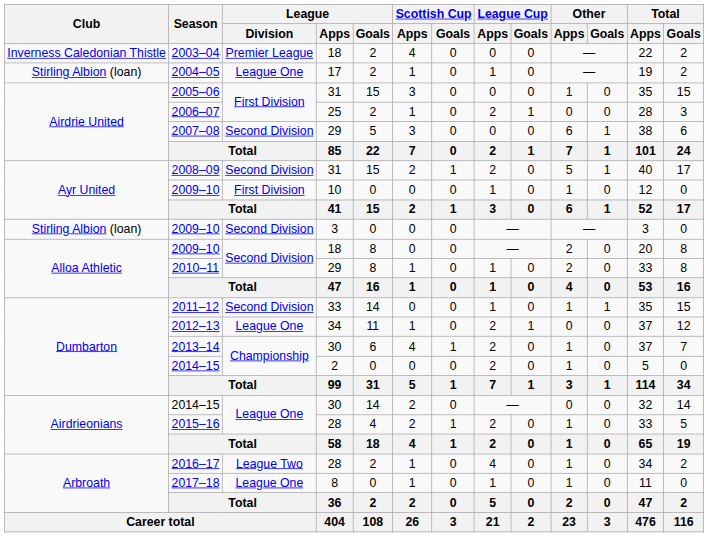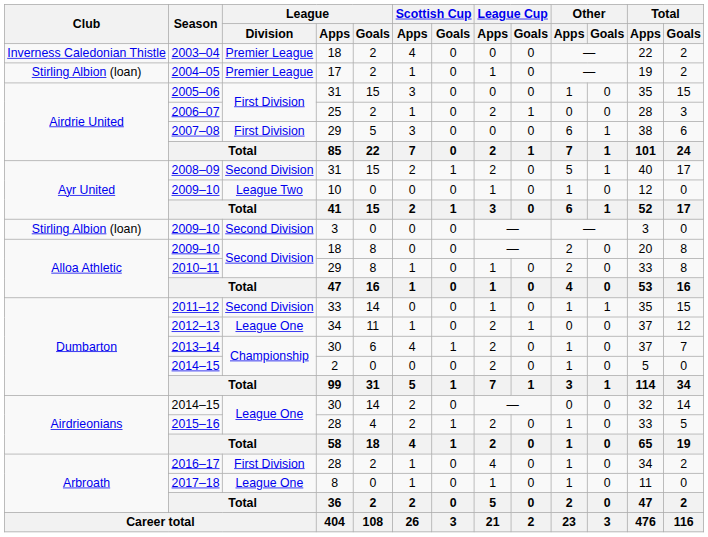 <table class="wikitable" style="text-align:center">
 <tr>
 <th rowspan="2">Club</th>
 <th rowspan="2">Season</th>
 <th colspan="3">League</th>
 <th colspan="2"><a href='#'>Scottish Cup</a></th>
 <th colspan="2"><a href='#'>League Cup</a></th>
 <th colspan="2">Other</th>
 <th colspan="2">Total</th>
 </tr>
 <tr>
 <th>Division</th>
 <th>Apps</th>
 <th>Goals</th>
 <th>Apps</th>
 <th>Goals</th>
 <th>Apps</th>
 <th>Goals</th>
 <th>Apps</th>
 <th>Goals</th>
 <th>Apps</th>
 <th>Goals</th>
 </tr>
 <tr>
 <td><a href='#'>Inverness Caledonian Thistle</a></td>
 <td><a href='#'>2003–04</a></td>
 <td><a href='#'>Premier League</a></td>
 <td>18</td>
 <td>2</td>
 <td>4</td>
 <td>0</td>
 <td>0</td>
 <td>0</td>
 <td colspan="2">—</td>
 <td>22</td>
 <td>2</td>
 </tr>
 <tr>
 <td><a href='#'>Stirling Albion</a> (loan)</td>
 <td><a href='#'>2004–05</a></td>
-<td><a href='#'>League One</a></td>
+<td><a href='#'>Premier League</a></td>
 <td>17</td>
 <td>2</td>
 <td>1</td>
 <td>0</td>
 <td>1</td>
 <td>0</td>
 <td colspan="2">—</td>
 <td>19</td>
 <td>2</td>
 </tr>
 <tr>
 <td rowspan="4"><a href='#'>Airdrie United</a></td>
 <td><a href='#'>2005–06</a></td>
 <td rowspan="2"><a href='#'>First Division</a></td>
 <td>31</td>
 <td>15</td>
 <td>3</td>
 <td>0</td>
 <td>0</td>
 <td>0</td>
 <td>1</td>
 <td>0</td>
 <td>35</td>
 <td>15</td>
 </tr>
 <tr>
 <td><a href='#'>2006–07</a></td>
 <td>25</td>
 <td>2</td>
 <td>1</td>
 <td>0</td>
 <td>2</td>
 <td>1</td>
 <td>0</td>
 <td>0</td>
 <td>28</td>
 <td>3</td>
 </tr>
 <tr>
 <td><a href='#'>2007–08</a></td>
-<td><a href='#'>Second Division</a></td>
+<td><a href='#'>First Division</a></td>
 <td>29</td>
 <td>5</td>
 <td>3</td>
 <td>0</td>
 <td>0</td>
 <td>0</td>
 <td>6</td>
 <td>1</td>
 <td>38</td>
 <td>6</td>
 </tr>
 <tr>
 <th colspan="2">Total</th>
 <th>85</th>
 <th>22</th>
 <th>7</th>
 <th>0</th>
 <th>2</th>
 <th>1</th>
 <th>7</th>
 <th>1</th>
 <th>101</th>
 <th>24</th>
 </tr>
 <tr>
 <td rowspan="3"><a href='#'>Ayr United</a></td>
 <td><a href='#'>2008–09</a></td>
 <td><a href='#'>Second Division</a></td>
 <td>31</td>
 <td>15</td>
 <td>2</td>
 <td>1</td>
 <td>2</td>
 <td>0</td>
 <td>5</td>
 <td>1</td>
 <td>40</td>
 <td>17</td>
 </tr>
 <tr>
 <td><a href='#'>2009–10</a></td>
-<td><a href='#'>First Division</a></td>
+<td><a href='#'>League Two</a></td>
 <td>10</td>
 <td>0</td>
 <td>0</td>
 <td>0</td>
 <td>1</td>
 <td>0</td>
 <td>1</td>
 <td>0</td>
 <td>12</td>
 <td>0</td>
 </tr>
 <tr>
 <th colspan="2">Total</th>
 <th>41</th>
 <th>15</th>
 <th>2</th>
 <th>1</th>
 <th>3</th>
 <th>0</th>
 <th>6</th>
 <th>1</th>
 <th>52</th>
 <th>17</th>
 </tr>
 <tr>
 <td><a href='#'>Stirling Albion</a> (loan)</td>
 <td><a href='#'>2009–10</a></td>
 <td><a href='#'>Second Division</a></td>
 <td>3</td>
 <td>0</td>
 <td>0</td>
 <td>0</td>
 <td colspan="2">—</td>
 <td colspan="2">—</td>
 <td>3</td>
 <td>0</td>
 </tr>
 <tr>
 <td rowspan="3"><a href='#'>Alloa Athletic</a></td>
 <td><a href='#'>2009–10</a></td>
 <td rowspan="2"><a href='#'>Second Division</a></td>
 <td>18</td>
 <td>8</td>
 <td>0</td>
 <td>0</td>
 <td colspan="2">—</td>
 <td>2</td>
 <td>0</td>
 <td>20</td>
 <td>8</td>
 </tr>
 <tr>
 <td><a href='#'>2010–11</a></td>
 <td>29</td>
 <td>8</td>
 <td>1</td>
 <td>0</td>
 <td>1</td>
 <td>0</td>
 <td>2</td>
 <td>0</td>
 <td>33</td>
 <td>8</td>
 </tr>
 <tr>
 <th colspan="2">Total</th>
 <th>47</th>
 <th>16</th>
 <th>1</th>
 <th>0</th>
 <th>1</th>
 <th>0</th>
 <th>4</th>
 <th>0</th>
 <th>53</th>
 <th>16</th>
 </tr>
 <tr>
 <td rowspan="5"><a href='#'>Dumbarton</a></td>
 <td><a href='#'>2011–12</a></td>
 <td><a href='#'>Second Division</a></td>
 <td>33</td>
 <td>14</td>
 <td>0</td>
 <td>0</td>
 <td>1</td>
 <td>0</td>
 <td>1</td>
 <td>1</td>
 <td>35</td>
 <td>15</td>
 </tr>
 <tr>
 <td><a href='#'>2012–13</a></td>
 <td><a href='#'>League One</a></td>
 <td>34</td>
 <td>11</td>
 <td>1</td>
 <td>0</td>
 <td>2</td>
 <td>1</td>
 <td>0</td>
 <td>0</td>
 <td>37</td>
 <td>12</td>
 </tr>
 <tr>
 <td><a href='#'>2013–14</a></td>
 <td rowspan="2"><a href='#'>Championship</a></td>
 <td>30</td>
 <td>6</td>
 <td>4</td>
 <td>1</td>
 <td>2</td>
 <td>0</td>
 <td>1</td>
 <td>0</td>
 <td>37</td>
 <td>7</td>
 </tr>
 <tr>
 <td><a href='#'>2014–15</a></td>
 <td>2</td>
 <td>0</td>
 <td>0</td>
 <td>0</td>
 <td>2</td>
 <td>0</td>
 <td>1</td>
 <td>0</td>
 <td>5</td>
 <td>0</td>
 </tr>
 <tr>
 <th colspan="2">Total</th>
 <th>99</th>
 <th>31</th>
 <th>5</th>
 <th>1</th>
 <th>7</th>
 <th>1</th>
 <th>3</th>
 <th>1</th>
 <th>114</th>
 <th>34</th>
 </tr>
 <tr>
 <td rowspan="3"><a href='#'>Airdrieonians</a></td>
 <td>2014–15</td>
 <td rowspan="2"><a href='#'>League One</a></td>
 <td>30</td>
 <td>14</td>
 <td>2</td>
 <td>0</td>
 <td colspan="2">—</td>
 <td>0</td>
 <td>0</td>
 <td>32</td>
 <td>14</td>
 </tr>
 <tr>
 <td><a href='#'>2015–16</a></td>
 <td>28</td>
 <td>4</td>
 <td>2</td>
 <td>1</td>
 <td>2</td>
 <td>0</td>
 <td>1</td>
 <td>0</td>
 <td>33</td>
 <td>5</td>
 </tr>
 <tr>
 <th colspan="2">Total</th>
 <th>58</th>
 <th>18</th>
 <th>4</th>
 <th>1</th>
 <th>2</th>
 <th>0</th>
 <th>1</th>
 <th>0</th>
 <th>65</th>
 <th>19</th>
 </tr>
 <tr>
 <td rowspan="3"><a href='#'>Arbroath</a></td>
 <td><a href='#'>2016–17</a></td>
-<td><a href='#'>League Two</a></td>
+<td><a href='#'>First Division</a></td>
 <td>28</td>
 <td>2</td>
 <td>1</td>
 <td>0</td>
 <td>4</td>
 <td>0</td>
 <td>1</td>
 <td>0</td>
 <td>34</td>
 <td>2</td>
 </tr>
 <tr>
 <td><a href='#'>2017–18</a></td>
 <td><a href='#'>League One</a></td>
 <td>8</td>
 <td>0</td>
 <td>1</td>
 <td>0</td>
 <td>1</td>
 <td>0</td>
 <td>1</td>
 <td>0</td>
 <td>11</td>
 <td>0</td>
 </tr>
 <tr>
 <th colspan="2">Total</th>
 <th>36</th>
 <th>2</th>
 <th>2</th>
 <th>0</th>
 <th>5</th>
 <th>0</th>
 <th>2</th>
 <th>0</th>
 <th>47</th>
 <th>2</th>
 </tr>
 <tr>
 <th colspan="3">Career total</th>
 <th>404</th>
 <th>108</th>
 <th>26</th>
 <th>3</th>
 <th>21</th>
 <th>2</th>
 <th>23</th>
 <th>3</th>
 <th>476</th>
 <th>116</th>
 </tr>
 </table>
